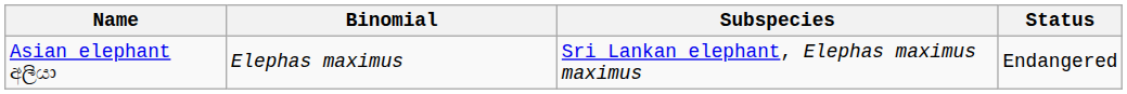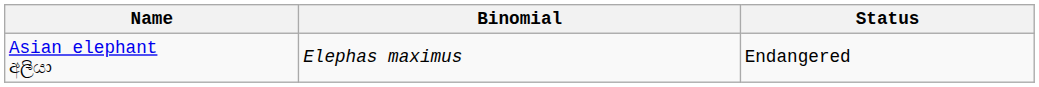 <table width=60% class="wikitable">
 <tr>
 <th width=20%>Name</th>
 <th width=30%>Binomial</th>
-<th width=40%>Subspecies</th>
 <th width=20%>Status</th>
 </tr>
 <tr>
 <td><a href='#'>Asian elephant</a><br>අලියා<br></td>
 <td><em>Elephas maximus</em></td>
-<td><a href='#'>Sri Lankan elephant</a>, <em>Elephas maximus maximus</em></td>
 <td>Endangered</td>
 </tr>
 </table>
